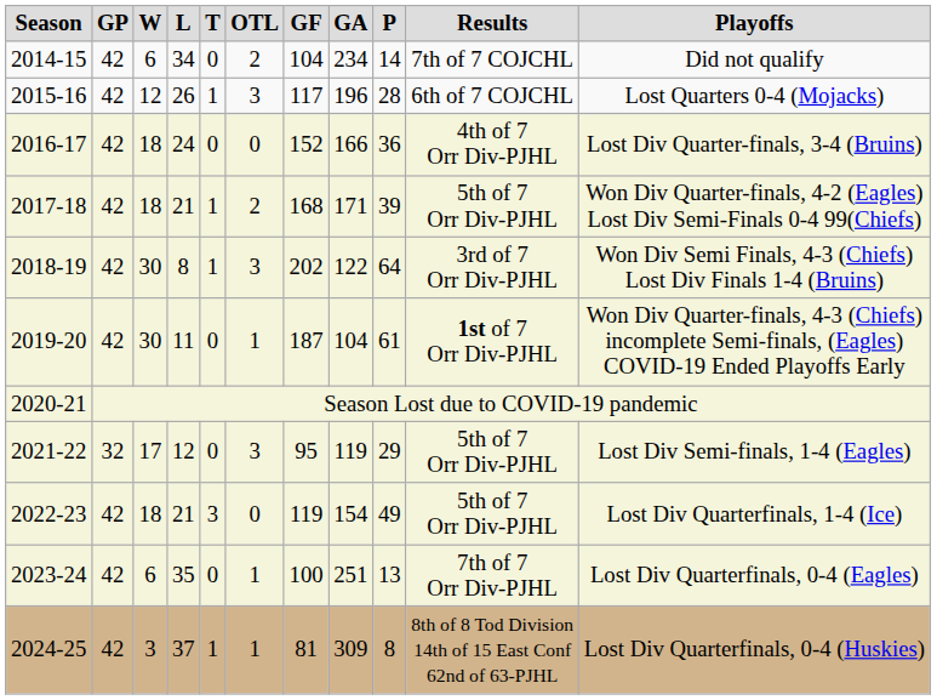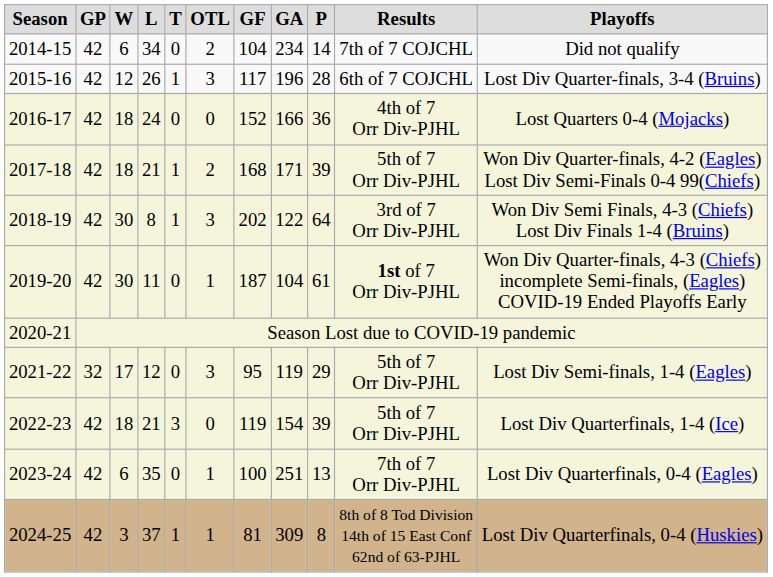 <table class="wikitable">
 <tr align="center"  bgcolor="#dddddd">
 <td><strong>Season</strong></td>
 <td><strong>GP</strong></td>
 <td><strong>W</strong></td>
 <td><strong>L</strong></td>
 <td><strong>T</strong></td>
 <td><strong>OTL</strong></td>
 <td><strong>GF</strong></td>
 <td><strong>GA</strong></td>
 <td><strong>P</strong></td>
 <td><strong>Results</strong></td>
 <td><strong>Playoffs</strong></td>
 </tr>
 <tr align="center">
 <td>2014-15</td>
 <td>42</td>
 <td>6</td>
 <td>34</td>
 <td>0</td>
 <td>2</td>
 <td>104</td>
 <td>234</td>
 <td>14</td>
 <td>7th of 7 COJCHL</td>
 <td>Did not qualify</td>
 </tr>
 <tr align="center">
 <td>2015-16</td>
 <td>42</td>
 <td>12</td>
 <td>26</td>
 <td>1</td>
 <td>3</td>
 <td>117</td>
 <td>196</td>
 <td>28</td>
 <td>6th of 7 COJCHL</td>
-<td>Lost Quarters 0-4 (<a href='#'>Mojacks</a>)</td>
+<td>Lost Div Quarter-finals, 3-4 (<a href='#'>Bruins</a>)</td>
 </tr>
 <tr align="center"  bgcolor="beige">
 <td>2016-17</td>
 <td>42</td>
 <td>18</td>
 <td>24</td>
 <td>0</td>
 <td>0</td>
 <td>152</td>
 <td>166</td>
 <td>36</td>
 <td>4th of 7<br>Orr Div-PJHL</td>
-<td>Lost Div Quarter-finals, 3-4 (<a href='#'>Bruins</a>)</td>
+<td>Lost Quarters 0-4 (<a href='#'>Mojacks</a>)</td>
 </tr>
 <tr align="center" bgcolor="beige">
 <td>2017-18</td>
 <td>42</td>
 <td>18</td>
 <td>21</td>
 <td>1</td>
 <td>2</td>
 <td>168</td>
 <td>171</td>
 <td>39</td>
 <td>5th of 7<br>Orr Div-PJHL</td>
 <td>Won Div Quarter-finals, 4-2 (<a href='#'>Eagles</a>)<br>Lost Div Semi-Finals 0-4 99(<a href='#'>Chiefs</a>)</td>
 </tr>
 <tr align="center" bgcolor="beige">
 <td>2018-19</td>
 <td>42</td>
 <td>30</td>
 <td>8</td>
 <td>1</td>
 <td>3</td>
 <td>202</td>
 <td>122</td>
 <td>64</td>
 <td>3rd of 7<br>Orr Div-PJHL</td>
 <td>Won Div Semi Finals, 4-3 (<a href='#'>Chiefs</a>)<br>Lost Div Finals 1-4 (<a href='#'>Bruins</a>)</td>
 </tr>
 <tr align="center" bgcolor="beige">
 <td>2019-20</td>
 <td>42</td>
 <td>30</td>
 <td>11</td>
 <td>0</td>
 <td>1</td>
 <td>187</td>
 <td>104</td>
 <td>61</td>
 <td><strong>1st</strong> of 7<br>Orr Div-PJHL</td>
 <td>Won Div Quarter-finals, 4-3 (<a href='#'>Chiefs</a>)<br>incomplete Semi-finals, (<a href='#'>Eagles</a>)<br>COVID-19 Ended Playoffs Early</td>
 </tr>
 <tr align="center" bgcolor="beige">
 <td>2020-21</td>
 <td colspan="10">Season Lost due to COVID-19 pandemic</td>
 </tr>
 <tr align="center" bgcolor="beige">
 <td>2021-22</td>
 <td>32</td>
 <td>17</td>
 <td>12</td>
 <td>0</td>
 <td>3</td>
 <td>95</td>
 <td>119</td>
 <td>29</td>
 <td>5th of 7<br>Orr Div-PJHL</td>
 <td>Lost Div Semi-finals, 1-4 (<a href='#'>Eagles</a>)</td>
 </tr>
 <tr align="center" bgcolor="beige">
 <td>2022-23</td>
 <td>42</td>
 <td>18</td>
 <td>21</td>
 <td>3</td>
 <td>0</td>
 <td>119</td>
 <td>154</td>
-<td>49</td>
+<td>39</td>
 <td>5th of 7<br>Orr Div-PJHL</td>
 <td>Lost Div Quarterfinals, 1-4 (<a href='#'>Ice</a>)</td>
 </tr>
 <tr align="center" bgcolor="beige">
 <td>2023-24</td>
 <td>42</td>
 <td>6</td>
 <td>35</td>
 <td>0</td>
 <td>1</td>
 <td>100</td>
 <td>251</td>
 <td>13</td>
 <td>7th of 7<br>Orr Div-PJHL</td>
 <td>Lost Div Quarterfinals, 0-4 (<a href='#'>Eagles</a>)</td>
 </tr>
 <tr align="center" bgcolor="tan">
 <td>2024-25</td>
 <td>42</td>
 <td>3</td>
 <td>37</td>
 <td>1</td>
 <td>1</td>
 <td>81</td>
 <td>309</td>
 <td>8</td>
 <td><small>8th of 8 Tod Division<br>14th of 15 East Conf<br>62nd of 63-PJHL </small></td>
 <td>Lost Div Quarterfinals, 0-4 (<a href='#'>Huskies</a>)</td>
 </tr>
 </table>
